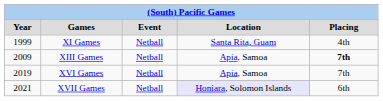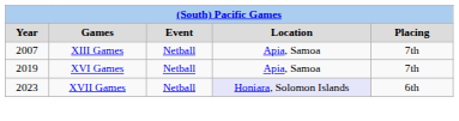 <table class=wikitable style="text-align:center; font-size:90%">
 <tr>
 <th colspan=5 style=background:#ABCDEF><a href='#'>(South) Pacific Games</a></th>
 </tr>
 <tr>
 <th width=50 style=background:gainsboro>Year</th>
 <th width=120 style=background:gainsboro>Games</th>
 <th width=80 style=background:gainsboro>Event</th>
 <th width=200 style=background:gainsboro>Location</th>
 <th width=100 style=background:gainsboro>Placing</th>
 </tr>
 <tr>
-<td>1999</td>
-<td><a href='#'>XI Games</a></td>
-<td><a href='#'>Netball</a></td>
-<td><a href='#'>Santa Rita, Guam</a></td>
-<td>4th</td>
-</tr>
-<tr>
-<td>2009</td>
+<td>2007</td>
 <td><a href='#'>XIII Games</a></td>
 <td><a href='#'>Netball</a></td>
 <td><a href='#'>Apia</a>, Samoa</td>
-<td><strong>7th</strong></td>
+<td>7th</td>
 </tr>
 <tr>
 <td>2019</td>
 <td><a href='#'>XVI Games</a></td>
 <td><a href='#'>Netball</a></td>
 <td><a href='#'>Apia</a>, Samoa</td>
 <td>7th</td>
 </tr>
 <tr>
-<td>2021</td>
+<td>2023</td>
 <td><a href='#'>XVII Games</a></td>
 <td><a href='#'>Netball</a></td>
 <td style="background: lavender;"><a href='#'>Honiara</a>, Solomon Islands</td>
 <td>6th</td>
 </tr>
 </table>
